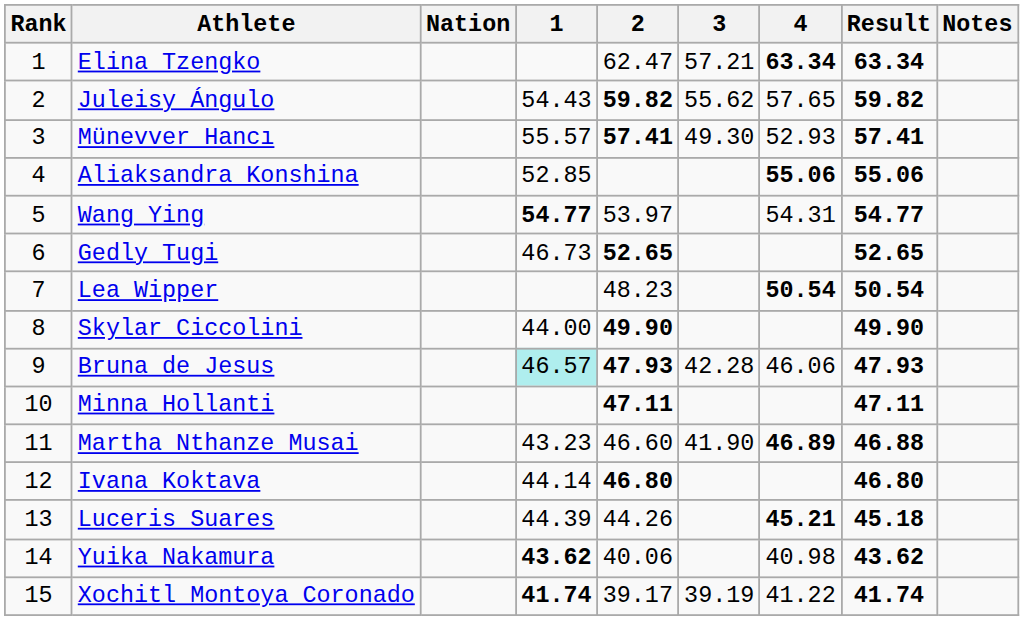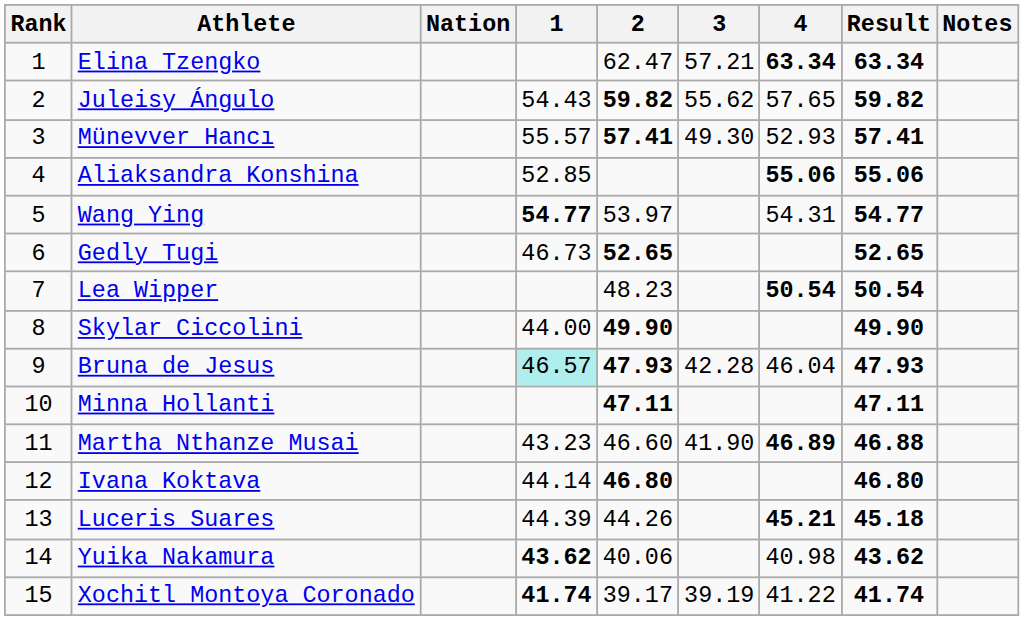 <table class="wikitable sortable" style="text-align:center">
 <tr>
 <th>Rank</th>
 <th>Athlete</th>
 <th>Nation</th>
 <th>1</th>
 <th>2</th>
 <th>3</th>
 <th>4</th>
 <th>Result</th>
 <th>Notes</th>
 </tr>
 <tr>
 <td>1</td>
 <td align=left><a href='#'>Elina Tzengko</a></td>
 <td align=left></td>
 <td></td>
 <td>62.47</td>
 <td>57.21</td>
 <td><strong>63.34</strong></td>
 <td><strong>63.34</strong></td>
 <td></td>
 </tr>
 <tr>
 <td>2</td>
 <td align=left><a href='#'>Juleisy Ángulo</a></td>
 <td align=left></td>
 <td>54.43</td>
 <td><strong>59.82</strong></td>
 <td>55.62</td>
 <td>57.65</td>
 <td><strong>59.82</strong></td>
 <td></td>
 </tr>
 <tr>
 <td>3</td>
 <td align=left><a href='#'>Münevver Hancı</a></td>
 <td align=left></td>
 <td>55.57</td>
 <td><strong>57.41</strong></td>
 <td>49.30</td>
 <td>52.93</td>
 <td><strong>57.41</strong></td>
 <td></td>
 </tr>
 <tr>
 <td>4</td>
 <td align=left><a href='#'>Aliaksandra Konshina</a></td>
 <td align=left></td>
 <td>52.85</td>
 <td></td>
 <td></td>
 <td><strong>55.06</strong></td>
 <td><strong>55.06</strong></td>
 <td></td>
 </tr>
 <tr>
 <td>5</td>
 <td align=left><a href='#'>Wang Ying</a></td>
 <td align=left></td>
 <td><strong>54.77</strong></td>
 <td>53.97</td>
 <td></td>
 <td>54.31</td>
 <td><strong>54.77</strong></td>
 <td></td>
 </tr>
 <tr>
 <td>6</td>
 <td align=left><a href='#'>Gedly Tugi</a></td>
 <td align=left></td>
 <td>46.73</td>
 <td><strong>52.65</strong></td>
 <td></td>
 <td></td>
 <td><strong>52.65</strong></td>
 <td></td>
 </tr>
 <tr>
 <td>7</td>
 <td align=left><a href='#'>Lea Wipper</a></td>
 <td align=left></td>
 <td></td>
 <td>48.23</td>
 <td></td>
 <td><strong>50.54</strong></td>
 <td><strong>50.54</strong></td>
 <td></td>
 </tr>
 <tr>
 <td>8</td>
 <td align=left><a href='#'>Skylar Ciccolini</a></td>
 <td align=left></td>
 <td>44.00</td>
 <td><strong>49.90</strong></td>
 <td></td>
 <td></td>
 <td><strong>49.90</strong></td>
 <td></td>
 </tr>
 <tr>
 <td>9</td>
 <td align=left><a href='#'>Bruna de Jesus</a></td>
 <td align=left></td>
 <td style="background: paleturquoise;">46.57</td>
 <td><strong>47.93</strong></td>
 <td>42.28</td>
-<td>46.06</td>
+<td>46.04</td>
 <td><strong>47.93</strong></td>
 <td></td>
 </tr>
 <tr>
 <td>10</td>
 <td align=left><a href='#'>Minna Hollanti</a></td>
 <td align=left></td>
 <td></td>
 <td><strong>47.11</strong></td>
 <td></td>
 <td></td>
 <td><strong>47.11</strong></td>
 <td></td>
 </tr>
 <tr>
 <td>11</td>
 <td align=left><a href='#'>Martha Nthanze Musai</a></td>
 <td align=left></td>
 <td>43.23</td>
 <td>46.60</td>
 <td>41.90</td>
 <td><strong>46.89</strong></td>
 <td><strong>46.88</strong></td>
 <td></td>
 </tr>
 <tr>
 <td>12</td>
 <td align=left><a href='#'>Ivana Koktava</a></td>
 <td align=left></td>
 <td>44.14</td>
 <td><strong>46.80</strong></td>
 <td></td>
 <td></td>
 <td><strong>46.80</strong></td>
 <td></td>
 </tr>
 <tr>
 <td>13</td>
 <td align=left><a href='#'>Luceris Suares</a></td>
 <td align=left></td>
 <td>44.39</td>
 <td>44.26</td>
 <td></td>
 <td><strong>45.21</strong></td>
 <td><strong>45.18</strong></td>
 <td></td>
 </tr>
 <tr>
 <td>14</td>
 <td align=left><a href='#'>Yuika Nakamura</a></td>
 <td align=left></td>
 <td><strong>43.62</strong></td>
 <td>40.06</td>
 <td></td>
 <td>40.98</td>
 <td><strong>43.62</strong></td>
 <td></td>
 </tr>
 <tr>
 <td>15</td>
 <td align=left><a href='#'>Xochitl Montoya Coronado</a></td>
 <td align=left></td>
 <td><strong>41.74</strong></td>
 <td>39.17</td>
 <td>39.19</td>
 <td>41.22</td>
 <td><strong>41.74</strong></td>
 <td></td>
 </tr>
 </table>
